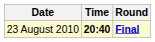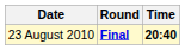 <table class="wikitable">
 <tr>
 <th>Date</th>
+<th>Round</th>
 <th>Time</th>
-<th>Round</th>
 </tr>
 <tr style=background:lemonchiffon>
 <td>23 August 2010</td>
+<td><strong><a href='#'>Final</a></strong></td>
 <td><strong>20:40</strong></td>
-<td><strong><a href='#'>Final</a></strong></td>
 </tr>
 </table>
